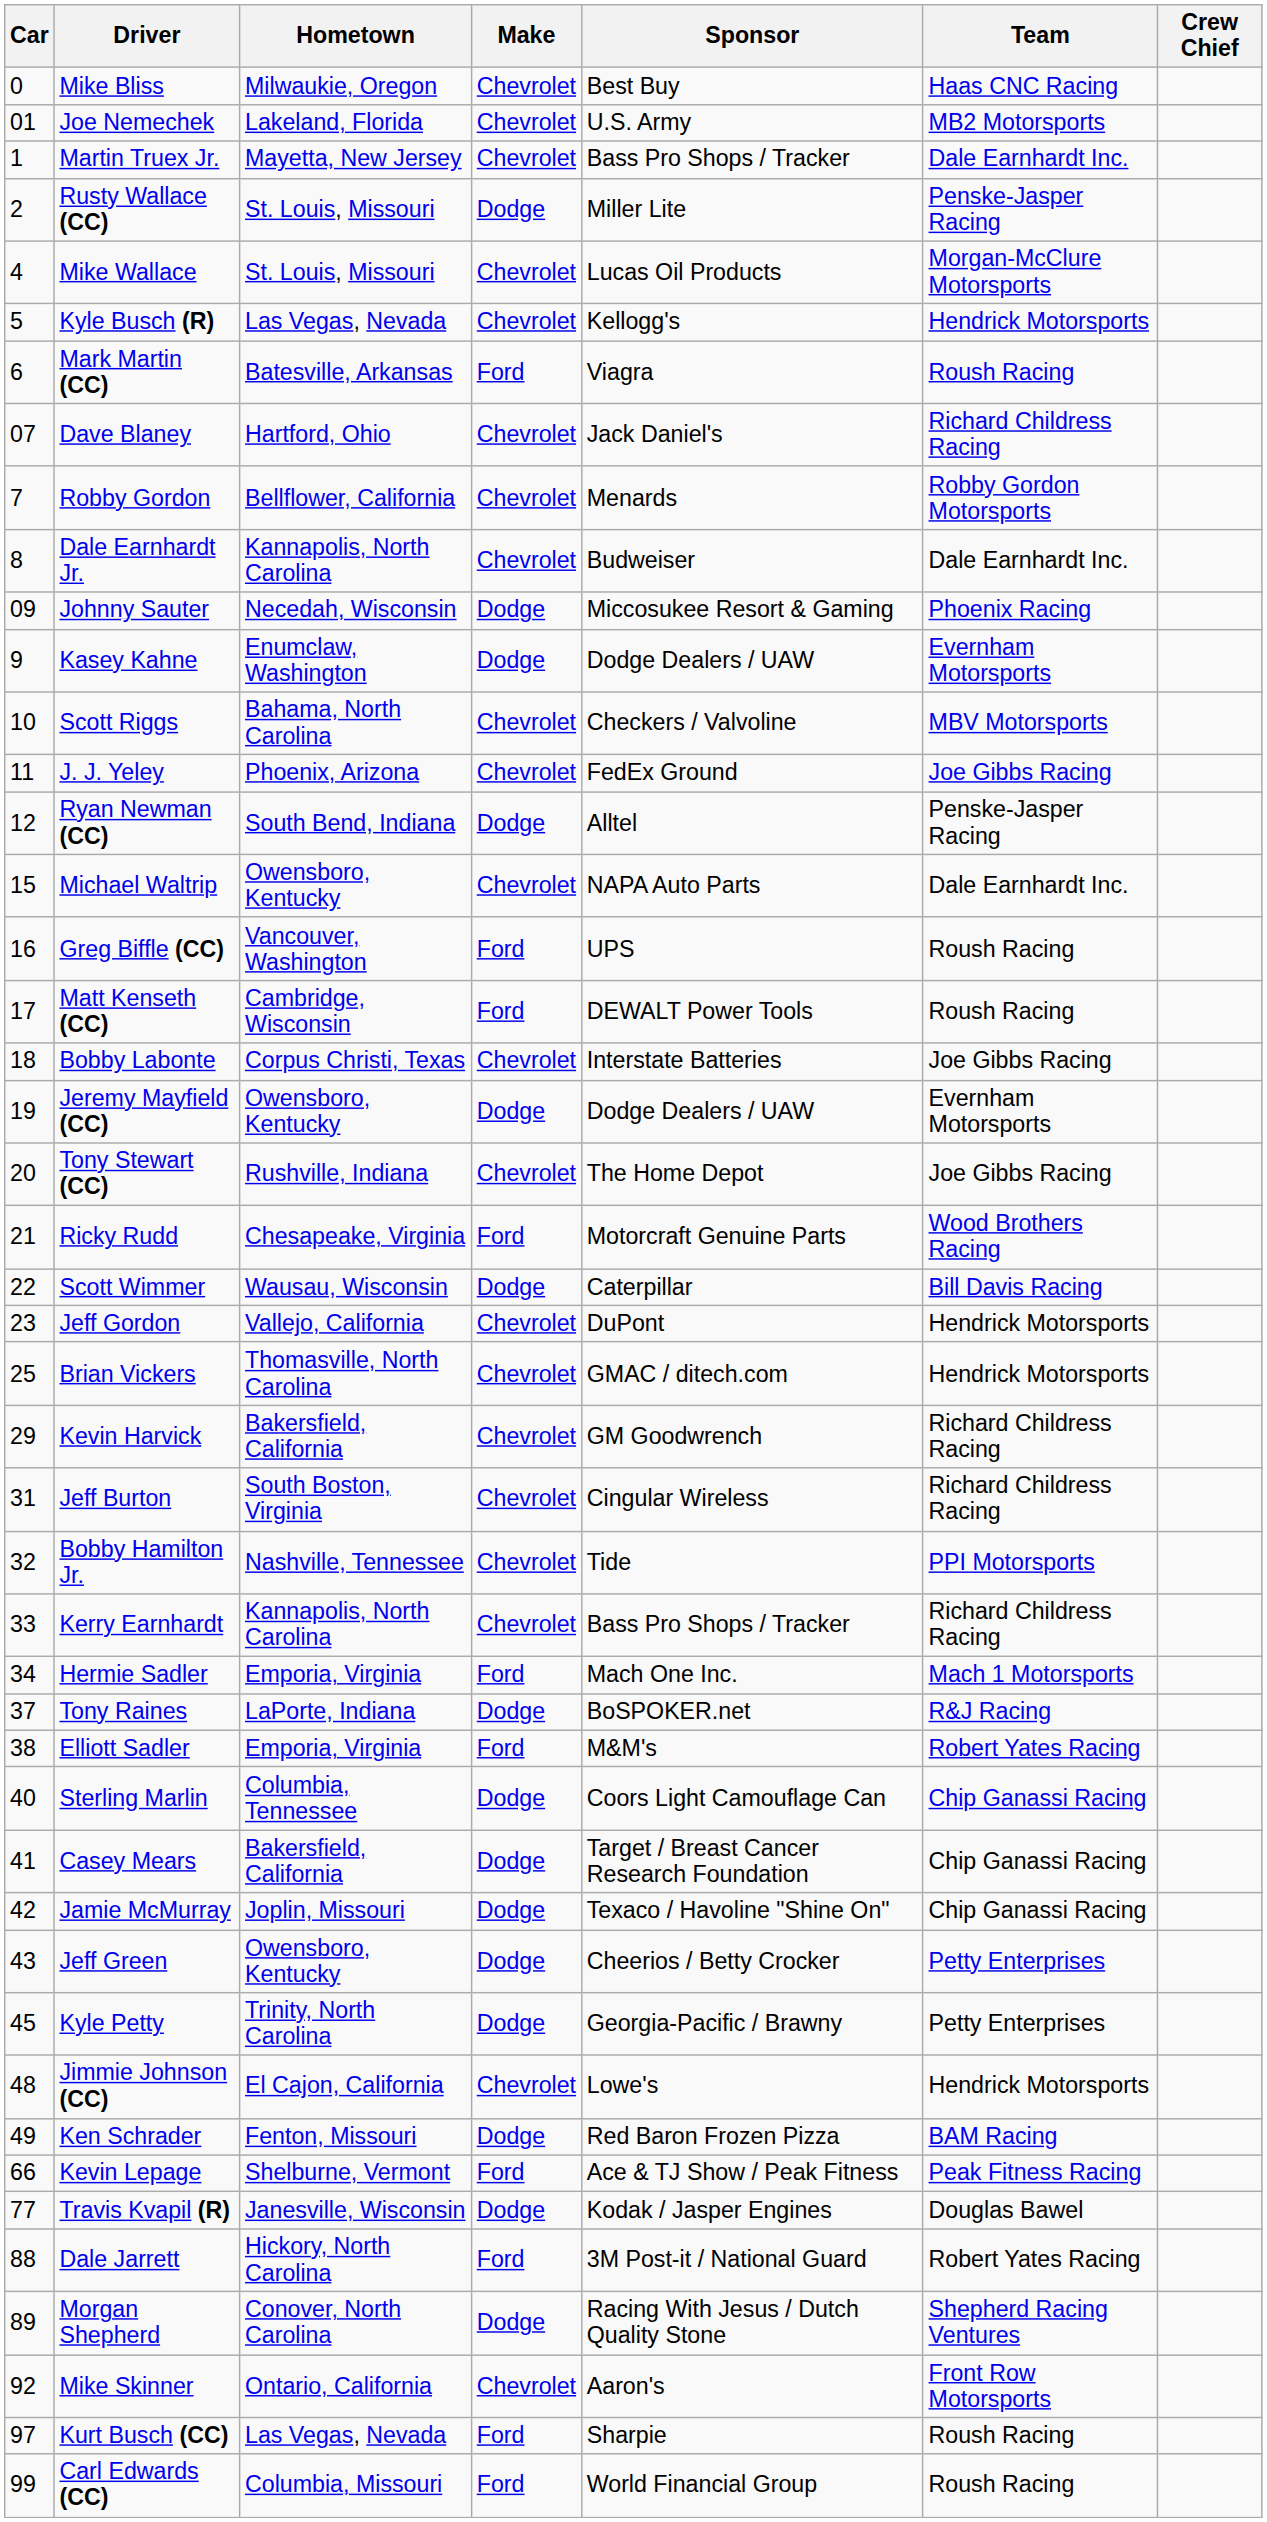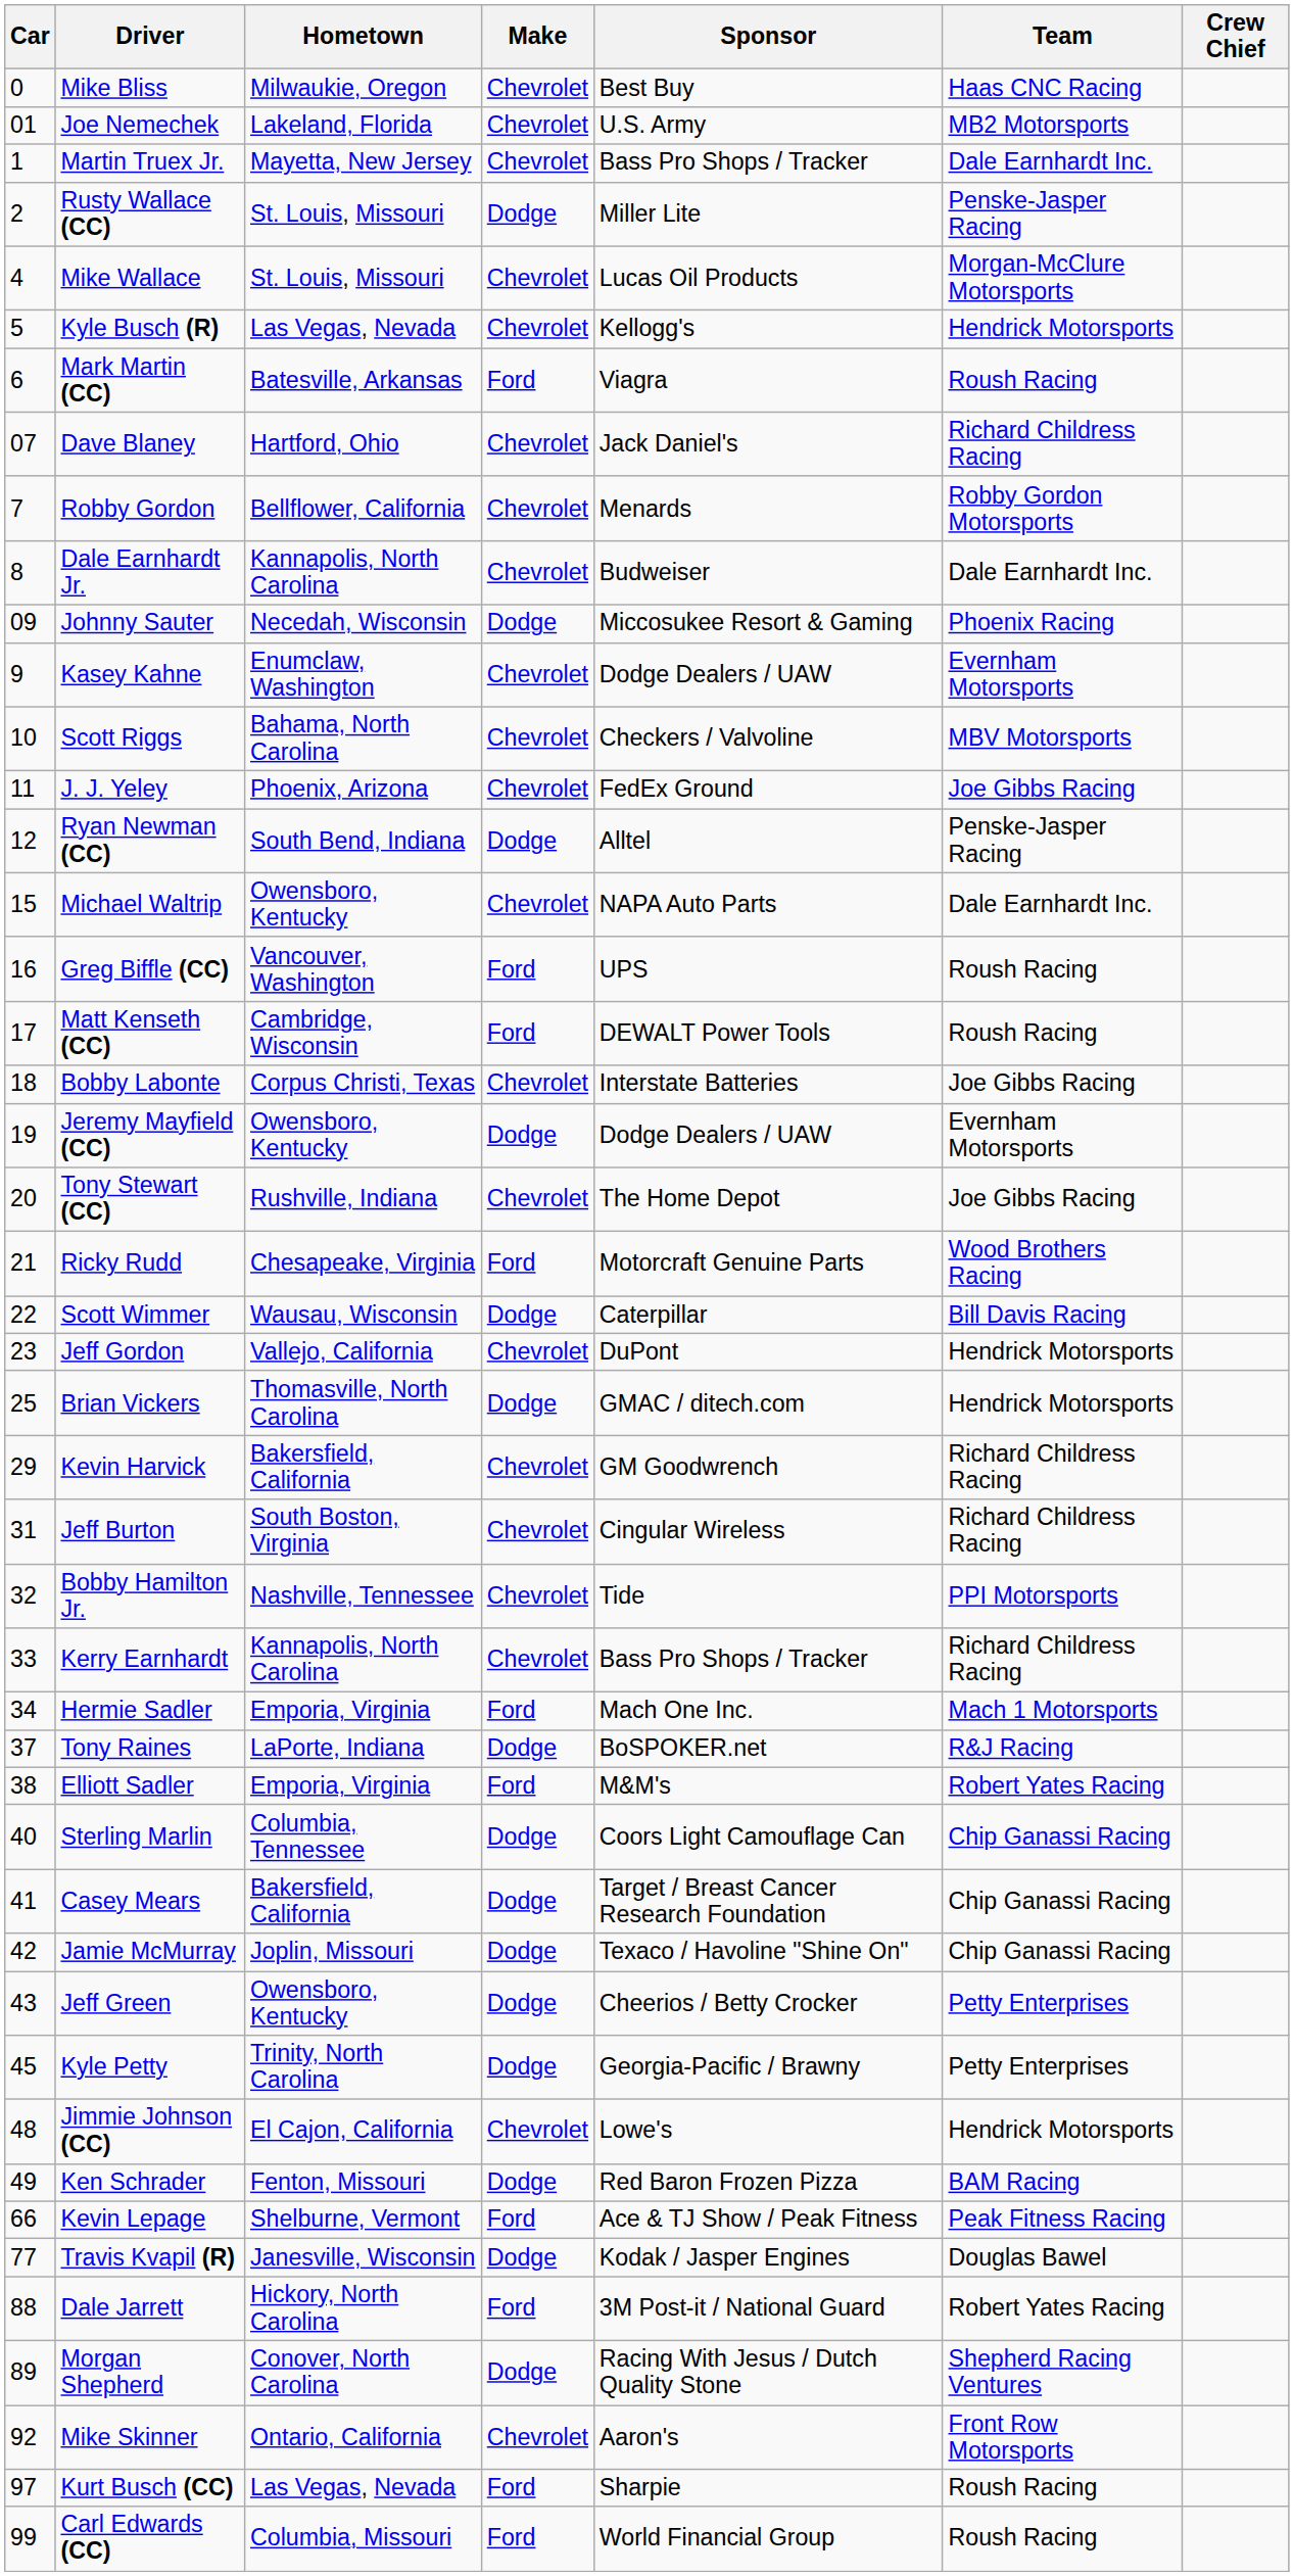 <table class="wikitable">
 <tr>
 <th colspan="1" rowspan="1">Car</th>
 <th colspan="1" rowspan="1"><abbr>Driver</abbr></th>
 <th colspan="1" rowspan="1"><abbr>Hometown</abbr></th>
 <th colspan="1" rowspan="1"><abbr>Make</abbr></th>
 <th colspan="1" rowspan="1"><abbr>Sponsor</abbr></th>
 <th colspan="1" rowspan="1"><abbr>Team</abbr></th>
 <th colspan="1" rowspan="1"><abbr>Crew Chief</abbr></th>
 </tr>
 <tr>
 <td>0</td>
 <td><a href='#'>Mike Bliss</a></td>
 <td><a href='#'>Milwaukie, Oregon</a></td>
 <td><a href='#'>Chevrolet</a></td>
 <td>Best Buy</td>
 <td><a href='#'>Haas CNC Racing</a></td>
 <td></td>
 </tr>
 <tr>
 <td>01</td>
 <td><a href='#'>Joe Nemechek</a></td>
 <td><a href='#'>Lakeland, Florida</a></td>
 <td><a href='#'>Chevrolet</a></td>
 <td>U.S. Army</td>
 <td><a href='#'>MB2 Motorsports</a></td>
 <td></td>
 </tr>
 <tr>
 <td>1</td>
 <td><a href='#'>Martin Truex Jr.</a></td>
 <td><a href='#'>Mayetta, New Jersey</a></td>
 <td><a href='#'>Chevrolet</a></td>
 <td>Bass Pro Shops / Tracker</td>
 <td><a href='#'>Dale Earnhardt Inc.</a></td>
 <td></td>
 </tr>
 <tr>
 <td>2</td>
 <td><a href='#'>Rusty Wallace</a> <strong>(CC)</strong></td>
 <td><a href='#'>St. Louis</a>, <a href='#'>Missouri</a></td>
 <td><a href='#'>Dodge</a></td>
 <td>Miller Lite</td>
 <td><a href='#'>Penske-Jasper Racing</a></td>
 <td></td>
 </tr>
 <tr>
 <td>4</td>
 <td><a href='#'>Mike Wallace</a></td>
 <td><a href='#'>St. Louis</a>, <a href='#'>Missouri</a></td>
 <td><a href='#'>Chevrolet</a></td>
 <td>Lucas Oil Products</td>
 <td><a href='#'>Morgan-McClure Motorsports</a></td>
 <td></td>
 </tr>
 <tr>
 <td>5</td>
 <td><a href='#'>Kyle Busch</a> <strong>(R)</strong></td>
 <td><a href='#'>Las Vegas</a>, <a href='#'>Nevada</a></td>
 <td><a href='#'>Chevrolet</a></td>
 <td>Kellogg's</td>
 <td><a href='#'>Hendrick Motorsports</a></td>
 <td></td>
 </tr>
 <tr>
 <td>6</td>
 <td><a href='#'>Mark Martin</a> <strong>(CC)</strong></td>
 <td><a href='#'>Batesville, Arkansas</a></td>
 <td><a href='#'>Ford</a></td>
 <td>Viagra</td>
 <td><a href='#'>Roush Racing</a></td>
 <td></td>
 </tr>
 <tr>
 <td>07</td>
 <td><a href='#'>Dave Blaney</a></td>
 <td><a href='#'>Hartford, Ohio</a></td>
 <td><a href='#'>Chevrolet</a></td>
 <td>Jack Daniel's</td>
 <td><a href='#'>Richard Childress Racing</a></td>
 <td></td>
 </tr>
 <tr>
 <td>7</td>
 <td><a href='#'>Robby Gordon</a></td>
 <td><a href='#'>Bellflower, California</a></td>
 <td><a href='#'>Chevrolet</a></td>
 <td>Menards</td>
 <td><a href='#'>Robby Gordon Motorsports</a></td>
 <td></td>
 </tr>
 <tr>
 <td>8</td>
 <td><a href='#'>Dale Earnhardt Jr.</a></td>
 <td><a href='#'>Kannapolis, North Carolina</a></td>
 <td><a href='#'>Chevrolet</a></td>
 <td>Budweiser</td>
 <td>Dale Earnhardt Inc.</td>
 <td></td>
 </tr>
 <tr>
 <td>09</td>
 <td><a href='#'>Johnny Sauter</a></td>
 <td><a href='#'>Necedah, Wisconsin</a></td>
 <td><a href='#'>Dodge</a></td>
 <td>Miccosukee Resort & Gaming</td>
 <td><a href='#'>Phoenix Racing</a></td>
 <td></td>
 </tr>
 <tr>
 <td>9</td>
 <td><a href='#'>Kasey Kahne</a></td>
 <td><a href='#'>Enumclaw, Washington</a></td>
-<td><a href='#'>Dodge</a></td>
+<td><a href='#'>Chevrolet</a></td>
 <td>Dodge Dealers / UAW</td>
 <td><a href='#'>Evernham Motorsports</a></td>
 <td></td>
 </tr>
 <tr>
 <td>10</td>
 <td><a href='#'>Scott Riggs</a></td>
 <td><a href='#'>Bahama, North Carolina</a></td>
 <td><a href='#'>Chevrolet</a></td>
 <td>Checkers / Valvoline</td>
 <td><a href='#'>MBV Motorsports</a></td>
 <td></td>
 </tr>
 <tr>
 <td>11</td>
 <td><a href='#'>J. J. Yeley</a></td>
 <td><a href='#'>Phoenix, Arizona</a></td>
 <td><a href='#'>Chevrolet</a></td>
 <td>FedEx Ground</td>
 <td><a href='#'>Joe Gibbs Racing</a></td>
 <td></td>
 </tr>
 <tr>
 <td>12</td>
 <td><a href='#'>Ryan Newman</a> <strong>(CC)</strong></td>
 <td><a href='#'>South Bend, Indiana</a></td>
 <td><a href='#'>Dodge</a></td>
 <td>Alltel</td>
 <td>Penske-Jasper Racing</td>
 <td></td>
 </tr>
 <tr>
 <td>15</td>
 <td><a href='#'>Michael Waltrip</a></td>
 <td><a href='#'>Owensboro, Kentucky</a></td>
 <td><a href='#'>Chevrolet</a></td>
 <td>NAPA Auto Parts</td>
 <td>Dale Earnhardt Inc.</td>
 <td></td>
 </tr>
 <tr>
 <td>16</td>
 <td><a href='#'>Greg Biffle</a> <strong>(CC)</strong></td>
 <td><a href='#'>Vancouver, Washington</a></td>
 <td><a href='#'>Ford</a></td>
 <td>UPS</td>
 <td>Roush Racing</td>
 <td></td>
 </tr>
 <tr>
 <td>17</td>
 <td><a href='#'>Matt Kenseth</a> <strong>(CC)</strong></td>
 <td><a href='#'>Cambridge, Wisconsin</a></td>
 <td><a href='#'>Ford</a></td>
 <td>DEWALT Power Tools</td>
 <td>Roush Racing</td>
 <td></td>
 </tr>
 <tr>
 <td>18</td>
 <td><a href='#'>Bobby Labonte</a></td>
 <td><a href='#'>Corpus Christi, Texas</a></td>
 <td><a href='#'>Chevrolet</a></td>
 <td>Interstate Batteries</td>
 <td>Joe Gibbs Racing</td>
 <td></td>
 </tr>
 <tr>
 <td>19</td>
 <td><a href='#'>Jeremy Mayfield</a> <strong>(CC)</strong></td>
 <td><a href='#'>Owensboro, Kentucky</a></td>
 <td><a href='#'>Dodge</a></td>
 <td>Dodge Dealers / UAW</td>
 <td>Evernham Motorsports</td>
 <td></td>
 </tr>
 <tr>
 <td>20</td>
 <td><a href='#'>Tony Stewart</a> <strong>(CC)</strong></td>
 <td><a href='#'>Rushville, Indiana</a></td>
 <td><a href='#'>Chevrolet</a></td>
 <td>The Home Depot</td>
 <td>Joe Gibbs Racing</td>
 <td></td>
 </tr>
 <tr>
 <td>21</td>
 <td><a href='#'>Ricky Rudd</a></td>
 <td><a href='#'>Chesapeake, Virginia</a></td>
 <td><a href='#'>Ford</a></td>
 <td>Motorcraft Genuine Parts</td>
 <td><a href='#'>Wood Brothers Racing</a></td>
 <td></td>
 </tr>
 <tr>
 <td>22</td>
 <td><a href='#'>Scott Wimmer</a></td>
 <td><a href='#'>Wausau, Wisconsin</a></td>
 <td><a href='#'>Dodge</a></td>
 <td>Caterpillar</td>
 <td><a href='#'>Bill Davis Racing</a></td>
 <td></td>
 </tr>
 <tr>
 <td>23</td>
 <td><a href='#'>Jeff Gordon</a></td>
 <td><a href='#'>Vallejo, California</a></td>
 <td><a href='#'>Chevrolet</a></td>
 <td>DuPont</td>
 <td>Hendrick Motorsports</td>
 <td></td>
 </tr>
 <tr>
 <td>25</td>
 <td><a href='#'>Brian Vickers</a></td>
 <td><a href='#'>Thomasville, North Carolina</a></td>
-<td><a href='#'>Chevrolet</a></td>
+<td><a href='#'>Dodge</a></td>
 <td>GMAC / ditech.com</td>
 <td>Hendrick Motorsports</td>
 <td></td>
 </tr>
 <tr>
 <td>29</td>
 <td><a href='#'>Kevin Harvick</a></td>
 <td><a href='#'>Bakersfield, California</a></td>
 <td><a href='#'>Chevrolet</a></td>
 <td>GM Goodwrench</td>
 <td>Richard Childress Racing</td>
 <td></td>
 </tr>
 <tr>
 <td>31</td>
 <td><a href='#'>Jeff Burton</a></td>
 <td><a href='#'>South Boston, Virginia</a></td>
 <td><a href='#'>Chevrolet</a></td>
 <td>Cingular Wireless</td>
 <td>Richard Childress Racing</td>
 <td></td>
 </tr>
 <tr>
 <td>32</td>
 <td><a href='#'>Bobby Hamilton Jr.</a></td>
 <td><a href='#'>Nashville, Tennessee</a></td>
 <td><a href='#'>Chevrolet</a></td>
 <td>Tide</td>
 <td><a href='#'>PPI Motorsports</a></td>
 <td></td>
 </tr>
 <tr>
 <td>33</td>
 <td><a href='#'>Kerry Earnhardt</a></td>
 <td><a href='#'>Kannapolis, North Carolina</a></td>
 <td><a href='#'>Chevrolet</a></td>
 <td>Bass Pro Shops / Tracker</td>
 <td>Richard Childress Racing</td>
 <td></td>
 </tr>
 <tr>
 <td>34</td>
 <td><a href='#'>Hermie Sadler</a></td>
 <td><a href='#'>Emporia, Virginia</a></td>
 <td><a href='#'>Ford</a></td>
 <td>Mach One Inc.</td>
 <td><a href='#'>Mach 1 Motorsports</a></td>
 <td></td>
 </tr>
 <tr>
 <td>37</td>
 <td><a href='#'>Tony Raines</a></td>
 <td><a href='#'>LaPorte, Indiana</a></td>
 <td><a href='#'>Dodge</a></td>
 <td>BoSPOKER.net</td>
 <td><a href='#'>R&J Racing</a></td>
 <td></td>
 </tr>
 <tr>
 <td>38</td>
 <td><a href='#'>Elliott Sadler</a></td>
 <td><a href='#'>Emporia, Virginia</a></td>
 <td><a href='#'>Ford</a></td>
 <td>M&M's</td>
 <td><a href='#'>Robert Yates Racing</a></td>
 <td></td>
 </tr>
 <tr>
 <td>40</td>
 <td><a href='#'>Sterling Marlin</a></td>
 <td><a href='#'>Columbia, Tennessee</a></td>
 <td><a href='#'>Dodge</a></td>
 <td>Coors Light Camouflage Can</td>
 <td><a href='#'>Chip Ganassi Racing</a></td>
 <td></td>
 </tr>
 <tr>
 <td>41</td>
 <td><a href='#'>Casey Mears</a></td>
 <td><a href='#'>Bakersfield, California</a></td>
 <td><a href='#'>Dodge</a></td>
 <td>Target / Breast Cancer Research Foundation</td>
 <td>Chip Ganassi Racing</td>
 <td></td>
 </tr>
 <tr>
 <td>42</td>
 <td><a href='#'>Jamie McMurray</a></td>
 <td><a href='#'>Joplin, Missouri</a></td>
 <td><a href='#'>Dodge</a></td>
 <td>Texaco / Havoline "Shine On"</td>
 <td>Chip Ganassi Racing</td>
 <td></td>
 </tr>
 <tr>
 <td>43</td>
 <td><a href='#'>Jeff Green</a></td>
 <td><a href='#'>Owensboro, Kentucky</a></td>
 <td><a href='#'>Dodge</a></td>
 <td>Cheerios / Betty Crocker</td>
 <td><a href='#'>Petty Enterprises</a></td>
 <td></td>
 </tr>
 <tr>
 <td>45</td>
 <td><a href='#'>Kyle Petty</a></td>
 <td><a href='#'>Trinity, North Carolina</a></td>
 <td><a href='#'>Dodge</a></td>
 <td>Georgia-Pacific / Brawny</td>
 <td>Petty Enterprises</td>
 <td></td>
 </tr>
 <tr>
 <td>48</td>
 <td><a href='#'>Jimmie Johnson</a> <strong>(CC)</strong></td>
 <td><a href='#'>El Cajon, California</a></td>
 <td><a href='#'>Chevrolet</a></td>
 <td>Lowe's</td>
 <td>Hendrick Motorsports</td>
 <td></td>
 </tr>
 <tr>
 <td>49</td>
 <td><a href='#'>Ken Schrader</a></td>
 <td><a href='#'>Fenton, Missouri</a></td>
 <td><a href='#'>Dodge</a></td>
 <td>Red Baron Frozen Pizza</td>
 <td><a href='#'>BAM Racing</a></td>
 <td></td>
 </tr>
 <tr>
 <td>66</td>
 <td><a href='#'>Kevin Lepage</a></td>
 <td><a href='#'>Shelburne, Vermont</a></td>
 <td><a href='#'>Ford</a></td>
 <td>Ace & TJ Show / Peak Fitness</td>
 <td><a href='#'>Peak Fitness Racing</a></td>
 <td></td>
 </tr>
 <tr>
 <td>77</td>
 <td><a href='#'>Travis Kvapil</a> <strong>(R)</strong></td>
 <td><a href='#'>Janesville, Wisconsin</a></td>
 <td><a href='#'>Dodge</a></td>
 <td>Kodak / Jasper Engines</td>
 <td>Douglas Bawel</td>
 <td></td>
 </tr>
 <tr>
 <td>88</td>
 <td><a href='#'>Dale Jarrett</a></td>
 <td><a href='#'>Hickory, North Carolina</a></td>
 <td><a href='#'>Ford</a></td>
 <td>3M Post-it / National Guard</td>
 <td>Robert Yates Racing</td>
 <td></td>
 </tr>
 <tr>
 <td>89</td>
 <td><a href='#'>Morgan Shepherd</a></td>
 <td><a href='#'>Conover, North Carolina</a></td>
 <td><a href='#'>Dodge</a></td>
 <td>Racing With Jesus / Dutch Quality Stone</td>
 <td><a href='#'>Shepherd Racing Ventures</a></td>
 <td></td>
 </tr>
 <tr>
 <td>92</td>
 <td><a href='#'>Mike Skinner</a></td>
 <td><a href='#'>Ontario, California</a></td>
 <td><a href='#'>Chevrolet</a></td>
 <td>Aaron's</td>
 <td><a href='#'>Front Row Motorsports</a></td>
 <td></td>
 </tr>
 <tr>
 <td>97</td>
 <td><a href='#'>Kurt Busch</a> <strong>(CC)</strong></td>
 <td><a href='#'>Las Vegas</a>, <a href='#'>Nevada</a></td>
 <td><a href='#'>Ford</a></td>
 <td>Sharpie</td>
 <td>Roush Racing</td>
 <td></td>
 </tr>
 <tr>
 <td>99</td>
 <td><a href='#'>Carl Edwards</a> <strong>(CC)</strong></td>
 <td><a href='#'>Columbia, Missouri</a></td>
 <td><a href='#'>Ford</a></td>
 <td>World Financial Group</td>
 <td>Roush Racing</td>
 <td></td>
 </tr>
 </table>
